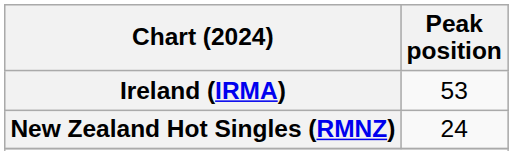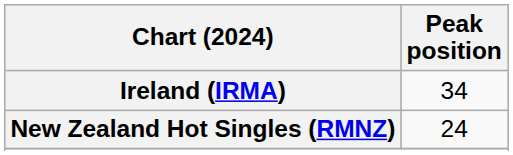 <table class="wikitable sortable plainrowheaders" style="text-align:center">
 <tr>
 <th scope="col">Chart (2024)</th>
 <th scope="col">Peak<br>position</th>
 </tr>
 <tr>
 <th scope="row">Ireland (<a href='#'>IRMA</a>)</th>
-<td>53</td>
+<td>34</td>
 </tr>
 <tr>
 <th scope="row">New Zealand Hot Singles (<a href='#'>RMNZ</a>)</th>
 <td>24</td>
 </tr>
 <tr>
 </tr>
 <tr>
 </tr>
 <tr>
 </tr>
 <tr>
 </tr>
 <tr>
 </tr>
 </table>
